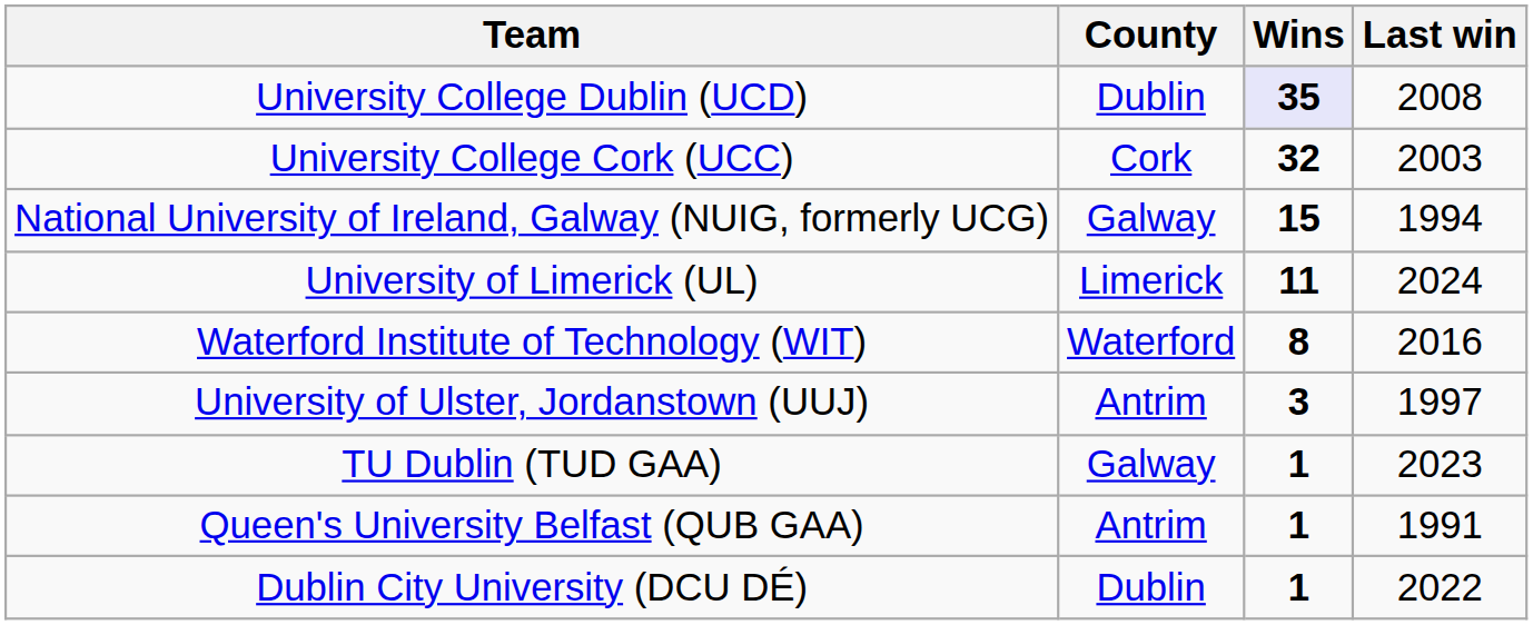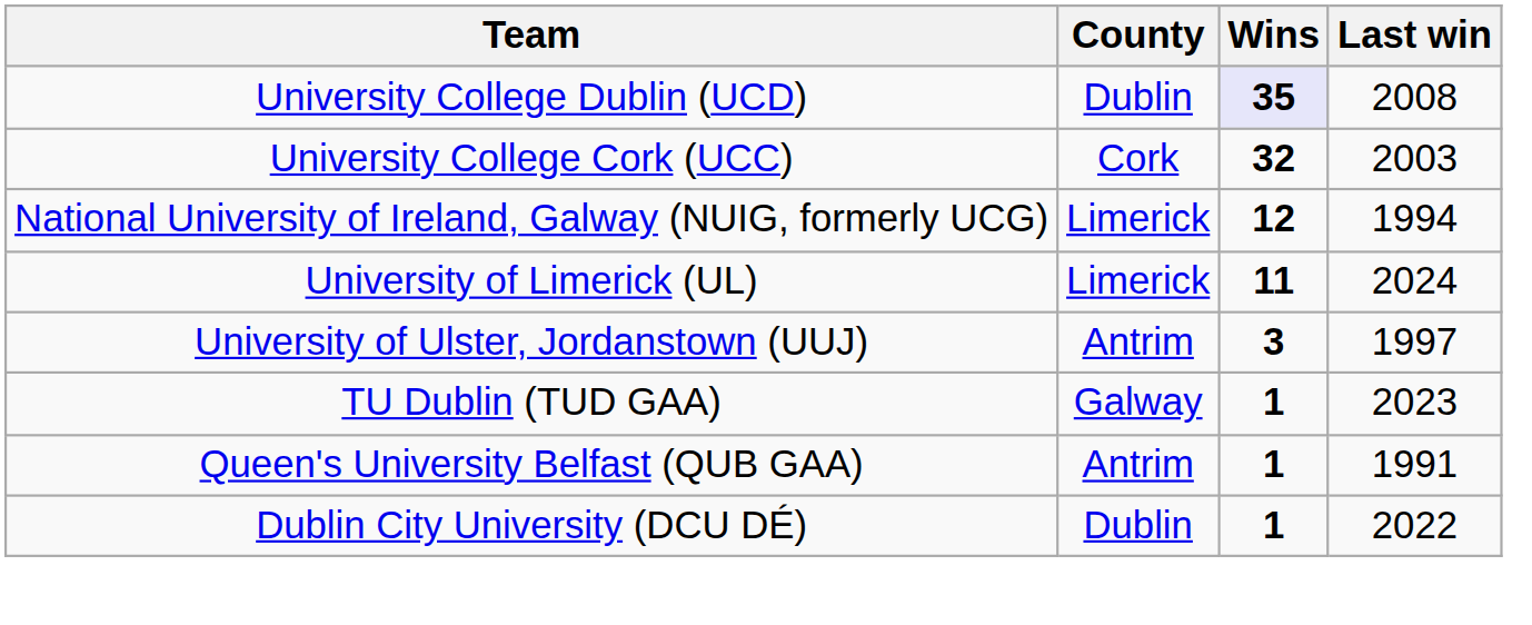 <table class="wikitable">
 <tr style="background:#efefef">
 <th>Team</th>
 <th>County</th>
 <th>Wins</th>
 <th>Last win</th>
 </tr>
 <tr style="text-align:center;">
 <td><a href='#'>University College Dublin</a> (<a href='#'>UCD</a>)</td>
 <td><a href='#'>Dublin</a></td>
 <td style="background: lavender;"><strong>35</strong></td>
 <td>2008</td>
 </tr>
 <tr style="text-align:center;">
 <td><a href='#'>University College Cork</a> (<a href='#'>UCC</a>)</td>
 <td><a href='#'>Cork</a></td>
 <td><strong>32</strong></td>
 <td>2003</td>
 </tr>
 <tr style="text-align:center;">
 <td><a href='#'>National University of Ireland, Galway</a> (NUIG, formerly UCG)</td>
-<td><a href='#'>Galway</a></td>
-<td><strong>15</strong></td>
+<td><a href='#'>Limerick</a></td>
+<td><strong>12</strong></td>
 <td>1994</td>
 </tr>
 <tr style="text-align:center;">
 <td><a href='#'>University of Limerick</a> (UL)</td>
 <td><a href='#'>Limerick</a></td>
 <td><strong>11</strong></td>
 <td>2024</td>
-</tr>
-<tr style="text-align:center;">
-<td><a href='#'>Waterford Institute of Technology</a> (<a href='#'>WIT</a>)</td>
-<td><a href='#'>Waterford</a></td>
-<td><strong>8</strong></td>
-<td>2016</td>
 </tr>
 <tr style="text-align:center;">
 <td><a href='#'>University of Ulster, Jordanstown</a> (UUJ)</td>
 <td><a href='#'>Antrim</a></td>
 <td><strong>3</strong></td>
 <td>1997</td>
 </tr>
 <tr style="text-align:center;">
 <td><a href='#'>TU Dublin</a> (TUD GAA)</td>
 <td><a href='#'>Galway</a></td>
 <td><strong>1</strong></td>
 <td>2023</td>
 </tr>
 <tr style="text-align:center;">
 <td><a href='#'>Queen's University Belfast</a> (QUB GAA)</td>
 <td><a href='#'>Antrim</a></td>
 <td><strong>1</strong></td>
 <td>1991</td>
 </tr>
 <tr style="text-align:center;">
 <td><a href='#'>Dublin City University</a> (DCU DÉ)</td>
 <td><a href='#'>Dublin</a></td>
 <td><strong>1</strong></td>
 <td>2022</td>
 </tr>
 </table>
